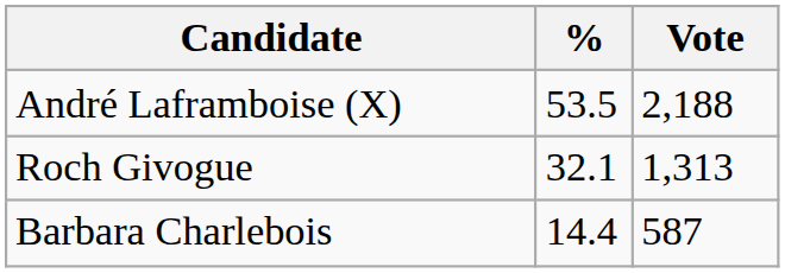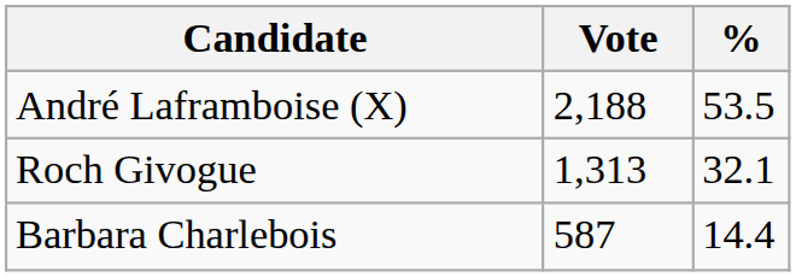 <table class="wikitable">
 <tr>
 <th bgcolor="#DDDDFF" width="200px">Candidate</th>
+<th bgcolor="#DDDDFF" width="50px">Vote</th>
 <th bgcolor="#DDDDFF" width="30px">%</th>
-<th bgcolor="#DDDDFF" width="50px">Vote</th>
 </tr>
 <tr>
 <td>André Laframboise (X)</td>
+<td>2,188</td>
 <td>53.5</td>
-<td>2,188</td>
 </tr>
 <tr>
 <td>Roch Givogue</td>
+<td>1,313</td>
 <td>32.1</td>
-<td>1,313</td>
 </tr>
 <tr>
 <td>Barbara Charlebois</td>
+<td>587</td>
 <td>14.4</td>
-<td>587</td>
 </tr>
 </table>
